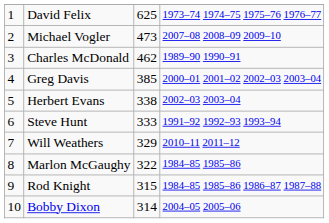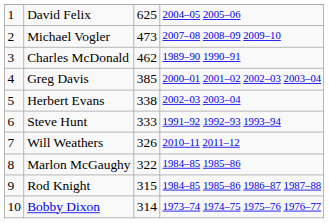 <table class="wikitable">
 <tr>
 </tr>
 <tr>
 <td>1</td>
 <td>David Felix</td>
 <td>625</td>
-<td style="font-size:80%;"><a href='#'>1973–74</a> <a href='#'>1974–75</a> <a href='#'>1975–76</a> <a href='#'>1976–77</a></td>
+<td style="font-size:80%;"><a href='#'>2004–05</a> <a href='#'>2005–06</a></td>
 </tr>
 <tr>
 <td>2</td>
 <td>Michael Vogler</td>
 <td>473</td>
 <td style="font-size:80%;"><a href='#'>2007–08</a> <a href='#'>2008–09</a> <a href='#'>2009–10</a></td>
 </tr>
 <tr>
 <td>3</td>
 <td>Charles McDonald</td>
 <td>462</td>
 <td style="font-size:80%;"><a href='#'>1989–90</a> <a href='#'>1990–91</a></td>
 </tr>
 <tr>
 <td>4</td>
 <td>Greg Davis</td>
 <td>385</td>
 <td style="font-size:80%;"><a href='#'>2000–01</a> <a href='#'>2001–02</a> <a href='#'>2002–03</a> <a href='#'>2003–04</a></td>
 </tr>
 <tr>
 <td>5</td>
 <td>Herbert Evans</td>
 <td>338</td>
 <td style="font-size:80%;"><a href='#'>2002–03</a> <a href='#'>2003–04</a></td>
 </tr>
 <tr>
 <td>6</td>
 <td>Steve Hunt</td>
 <td>333</td>
 <td style="font-size:80%;"><a href='#'>1991–92</a> <a href='#'>1992–93</a> <a href='#'>1993–94</a></td>
 </tr>
 <tr>
 <td>7</td>
 <td>Will Weathers</td>
-<td>329</td>
+<td>326</td>
 <td style="font-size:80%;"><a href='#'>2010–11</a> <a href='#'>2011–12</a></td>
 </tr>
 <tr>
 <td>8</td>
 <td>Marlon McGaughy</td>
 <td>322</td>
 <td style="font-size:80%;"><a href='#'>1984–85</a> <a href='#'>1985–86</a></td>
 </tr>
 <tr>
 <td>9</td>
 <td>Rod Knight</td>
 <td>315</td>
 <td style="font-size:80%;"><a href='#'>1984–85</a> <a href='#'>1985–86</a> <a href='#'>1986–87</a> <a href='#'>1987–88</a></td>
 </tr>
 <tr>
 <td>10</td>
 <td><a href='#'>Bobby Dixon</a></td>
 <td>314</td>
-<td style="font-size:80%;"><a href='#'>2004–05</a> <a href='#'>2005–06</a></td>
+<td style="font-size:80%;"><a href='#'>1973–74</a> <a href='#'>1974–75</a> <a href='#'>1975–76</a> <a href='#'>1976–77</a></td>
 </tr>
 </table>
